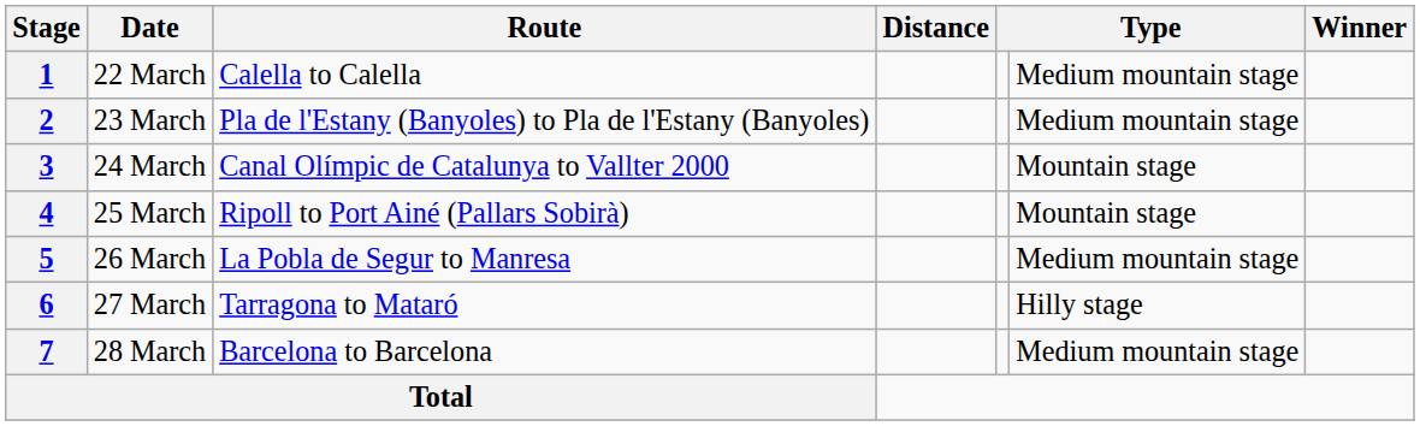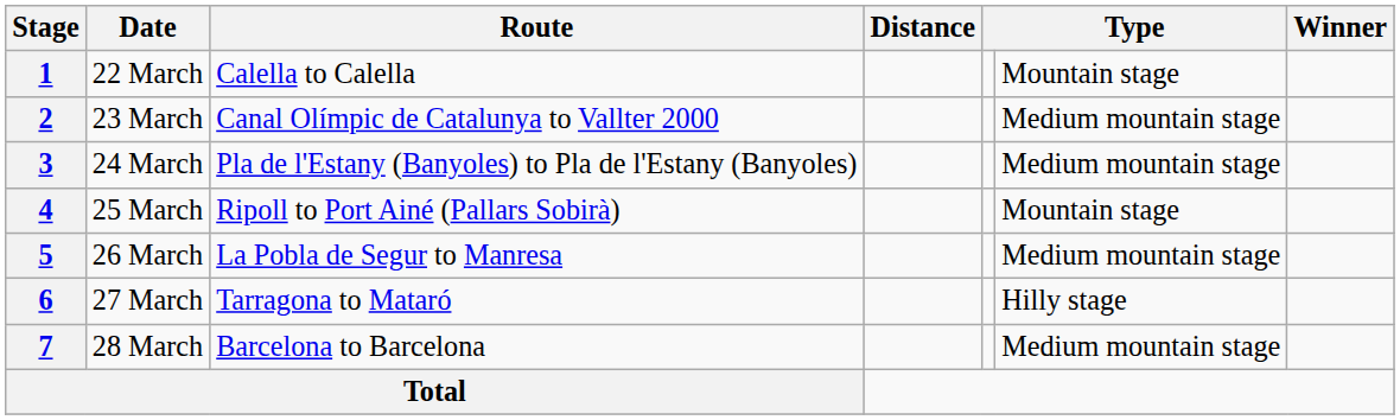 <table class="wikitable">
 <tr>
 <th scope=col>Stage</th>
 <th scope=col>Date</th>
 <th scope=col>Route</th>
 <th scope=col>Distance</th>
 <th scope=col colspan="2">Type</th>
 <th scope=col>Winner</th>
 </tr>
 <tr>
 <th scope="row" style="text-align:center;"><a href='#'>1</a></th>
 <td style="text-align:right;">22 March</td>
 <td><a href='#'>Calella</a> to Calella</td>
 <td style="text-align:center;"></td>
 <td></td>
-<td>Medium mountain stage</td>
+<td>Mountain stage</td>
 <td></td>
 </tr>
 <tr>
 <th scope="row" style="text-align:center;"><a href='#'>2</a></th>
 <td style="text-align:right;">23 March</td>
-<td><a href='#'>Pla de l'Estany</a> (<a href='#'>Banyoles</a>) to Pla de l'Estany (Banyoles)</td>
+<td><a href='#'>Canal Olímpic de Catalunya</a> to <a href='#'>Vallter 2000</a></td>
 <td style="text-align:center;"></td>
 <td></td>
 <td>Medium mountain stage</td>
 <td></td>
 </tr>
 <tr>
 <th scope="row" style="text-align:center;"><a href='#'>3</a></th>
 <td style="text-align:right;">24 March</td>
-<td><a href='#'>Canal Olímpic de Catalunya</a> to <a href='#'>Vallter 2000</a></td>
+<td><a href='#'>Pla de l'Estany</a> (<a href='#'>Banyoles</a>) to Pla de l'Estany (Banyoles)</td>
 <td style="text-align:center;"></td>
 <td></td>
-<td>Mountain stage</td>
+<td>Medium mountain stage</td>
 <td></td>
 </tr>
 <tr>
 <th scope="row" style="text-align:center;"><a href='#'>4</a></th>
 <td style="text-align:right;">25 March</td>
 <td><a href='#'>Ripoll</a> to <a href='#'>Port Ainé</a> (<a href='#'>Pallars Sobirà</a>)</td>
 <td style="text-align:center;"></td>
 <td></td>
 <td>Mountain stage</td>
 <td></td>
 </tr>
 <tr>
 <th scope="row" style="text-align:center;"><a href='#'>5</a></th>
 <td style="text-align:right;">26 March</td>
 <td><a href='#'>La Pobla de Segur</a> to <a href='#'>Manresa</a></td>
 <td style="text-align:center;"></td>
 <td></td>
 <td>Medium mountain stage</td>
 <td></td>
 </tr>
 <tr>
 <th scope="row" style="text-align:center;"><a href='#'>6</a></th>
 <td style="text-align:right;">27 March</td>
 <td><a href='#'>Tarragona</a> to <a href='#'>Mataró</a></td>
 <td style="text-align:center;"></td>
 <td></td>
 <td>Hilly stage</td>
 <td></td>
 </tr>
 <tr>
 <th scope="row" style="text-align:center;"><a href='#'>7</a></th>
 <td style="text-align:right;">28 March</td>
 <td><a href='#'>Barcelona</a> to Barcelona</td>
 <td style="text-align:center;"></td>
 <td></td>
 <td>Medium mountain stage</td>
 <td></td>
 </tr>
 <tr>
 <th colspan="3">Total</th>
 <td colspan="5" align="center"></td>
 </tr>
 </table>
